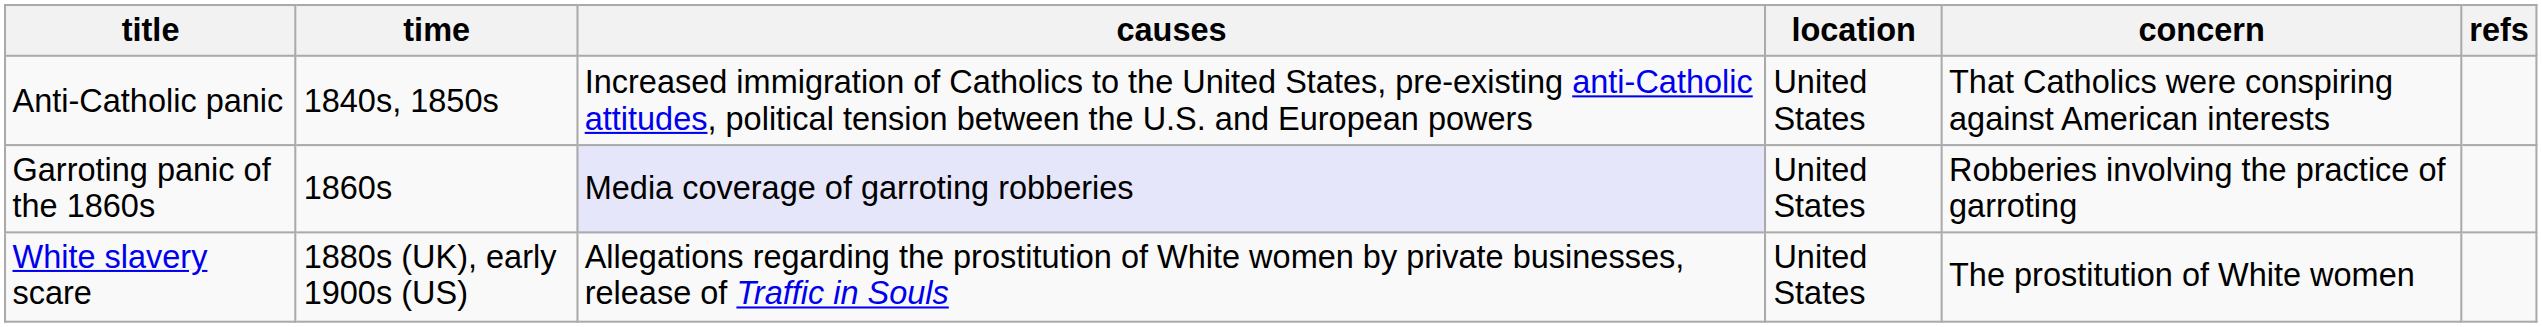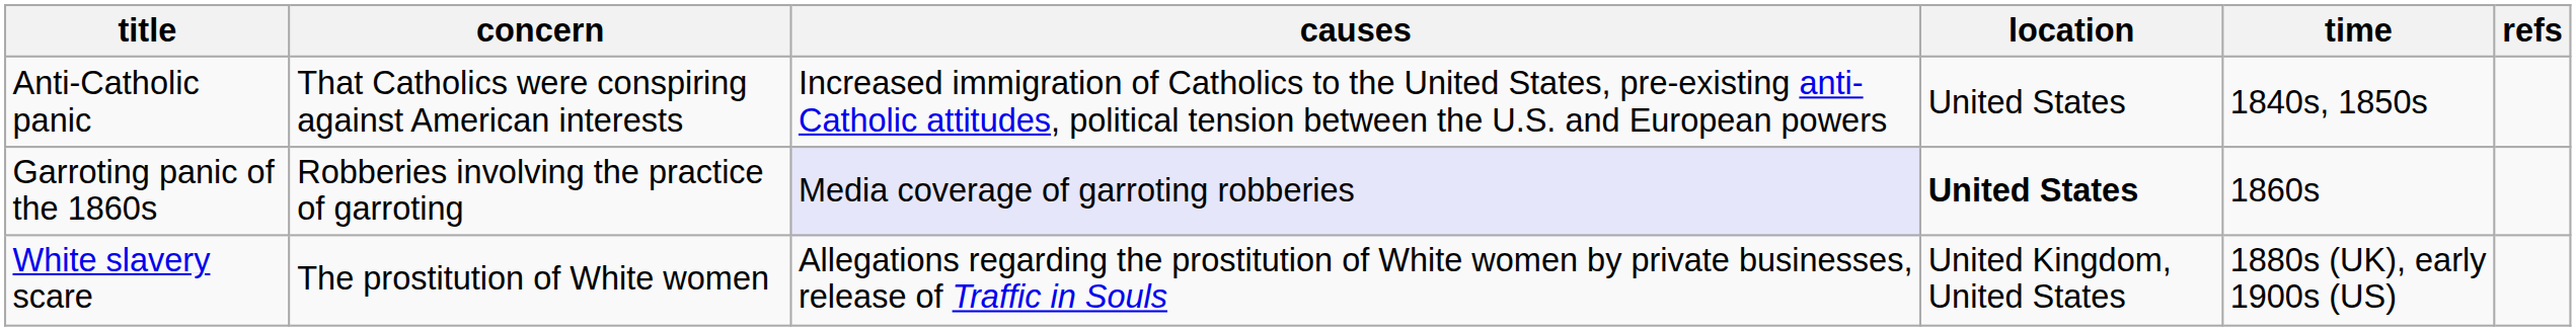 <table class="wikitable">
 <tr>
 <th>title</th>
-<th>time</th>
+<th>concern</th>
 <th>causes</th>
 <th>location</th>
-<th>concern</th>
+<th>time</th>
 <th>refs</th>
 </tr>
 <tr>
 <td>Anti-Catholic panic</td>
-<td>1840s, 1850s</td>
+<td>That Catholics were conspiring against American interests</td>
 <td>Increased immigration of Catholics to the United States, pre-existing <a href='#'>anti-Catholic attitudes</a>, political tension between the U.S. and European powers</td>
 <td>United States</td>
-<td>That Catholics were conspiring against American interests</td>
+<td>1840s, 1850s</td>
 <td></td>
 </tr>
 <tr>
 <td>Garroting panic of the 1860s</td>
+<td>Robberies involving the practice of garroting</td>
+<td style="background: lavender;">Media coverage of garroting robberies</td>
+<td><strong>United States</strong></td>
 <td>1860s</td>
-<td style="background: lavender;">Media coverage of garroting robberies</td>
-<td>United States</td>
-<td>Robberies involving the practice of garroting</td>
 <td></td>
 </tr>
 <tr>
 <td><a href='#'>White slavery</a> scare</td>
+<td>The prostitution of White women</td>
+<td>Allegations regarding the prostitution of White women by private businesses, release of <em><a href='#'>Traffic in Souls</a></em></td>
+<td>United Kingdom, United States</td>
 <td>1880s (UK), early 1900s (US)</td>
-<td>Allegations regarding the prostitution of White women by private businesses, release of <em><a href='#'>Traffic in Souls</a></em></td>
-<td>United States</td>
-<td>The prostitution of White women</td>
 <td></td>
 </tr>
 </table>
